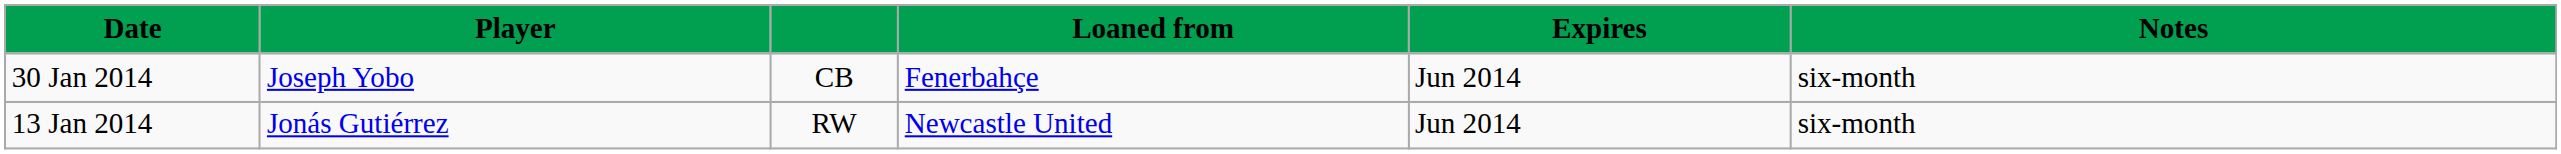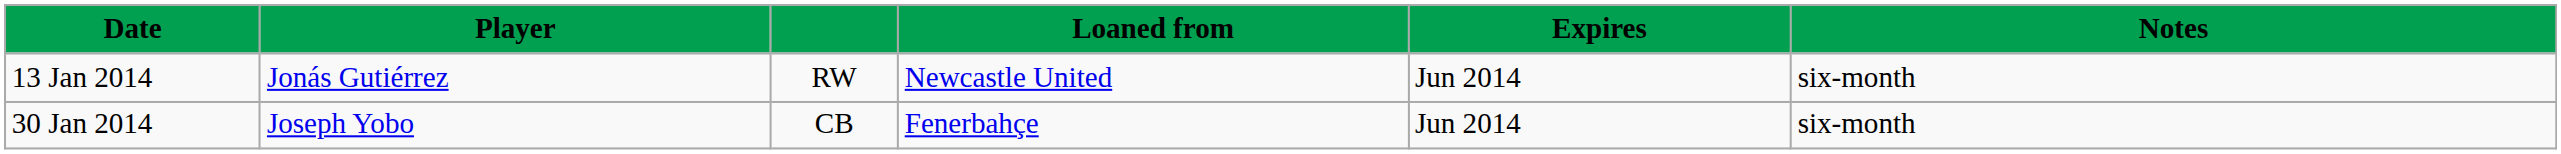 <table class="wikitable"  style="font-size:90%; width:100%;">
 <tr>
 <th style="background:#00a050; color:black; width:10%">Date</th>
 <th style="background:#00a050; color:black; width:20%">Player</th>
 <th style="background:#00a050; color:black; width:5%"></th>
 <th style="background:#00a050; color:black; width:20%">Loaned from</th>
 <th style="background:#00a050; color:black; width:15%">Expires</th>
 <th style="background:#00a050; color:black; width:30%">Notes</th>
 </tr>
 <tr>
+<td>13 Jan 2014</td>
+<td><a href='#'>Jonás Gutiérrez</a></td>
+<td style="text-align:center;">RW</td>
+<td><a href='#'>Newcastle United</a></td>
+<td>Jun 2014</td>
+<td>six-month</td>
+</tr>
+<tr>
 <td>30 Jan 2014</td>
 <td><a href='#'>Joseph Yobo</a></td>
 <td style="text-align:center;">CB</td>
 <td><a href='#'>Fenerbahçe</a></td>
 <td>Jun 2014</td>
 <td>six-month</td>
 </tr>
-<tr>
-<td>13 Jan 2014</td>
-<td><a href='#'>Jonás Gutiérrez</a></td>
-<td style="text-align:center;">RW</td>
-<td><a href='#'>Newcastle United</a></td>
-<td>Jun 2014</td>
-<td>six-month</td>
-</tr>
 </table>
